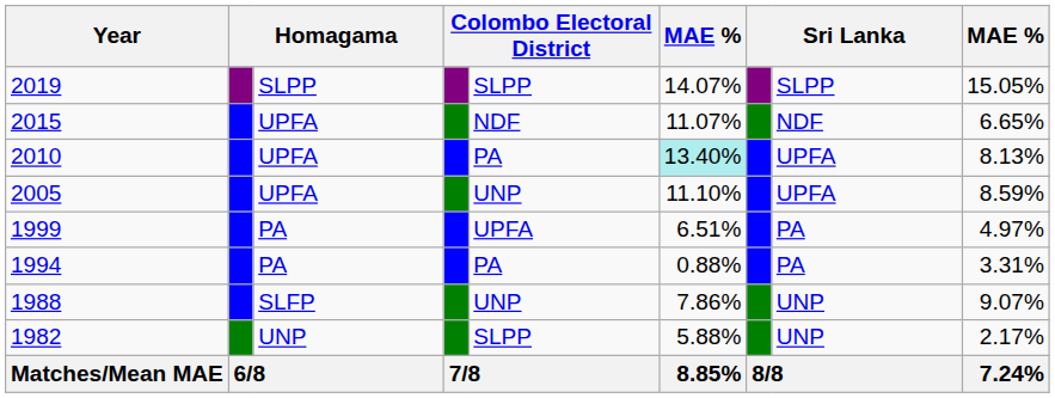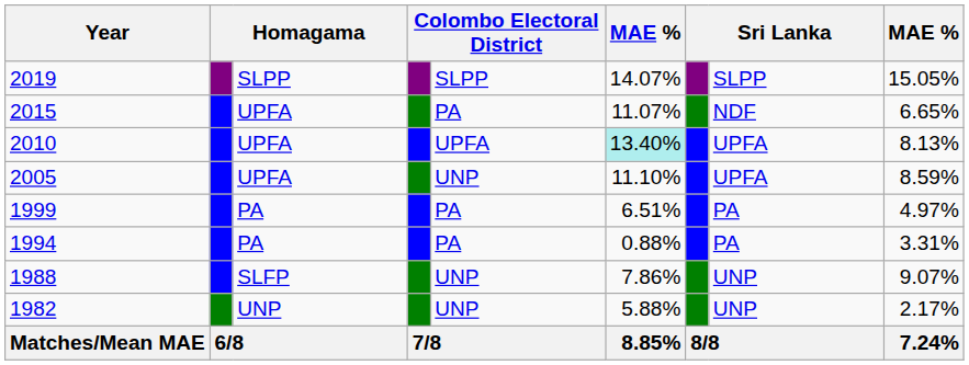 <table class="wikitable">
 <tr>
 <th>Year</th>
 <th colspan="2" width="144px">Homagama</th>
 <th colspan="2" width="144px"><a href='#'>Colombo Electoral District</a></th>
 <th><a href='#'>MAE</a> %</th>
 <th colspan="2" width="144px">Sri Lanka</th>
 <th>MAE %</th>
 </tr>
 <tr>
 <td><a href='#'>2019</a></td>
 <td style="background-color:purple;" width="10px"></td>
 <td style="text-align:left;"><a href='#'>SLPP</a></td>
 <td style="background-color:purple;" width="10px"></td>
 <td style="text-align:left;"><a href='#'>SLPP</a></td>
 <td style="text-align:right;">14.07%</td>
 <td style="background-color:purple;" width="10px"></td>
 <td style="text-align:left;"><a href='#'>SLPP</a></td>
 <td style="text-align:right;">15.05%</td>
 </tr>
 <tr>
 <td><a href='#'>2015</a></td>
 <td style="background-color:blue;" width="10px"></td>
 <td style="text-align:left;"><a href='#'>UPFA</a></td>
 <td style="background-color:green;" width="10px"></td>
-<td style="text-align:left;"><a href='#'>NDF</a></td>
+<td style="text-align:left;"><a href='#'>PA</a></td>
 <td style="text-align:right;">11.07%</td>
 <td style="background-color:green;" width="10px"></td>
 <td style="text-align:left;"><a href='#'>NDF</a></td>
 <td style="text-align:right;">6.65%</td>
 </tr>
 <tr>
 <td><a href='#'>2010</a></td>
 <td style="background-color:blue;" width="10px"></td>
 <td style="text-align:left;"><a href='#'>UPFA</a></td>
 <td style="background-color:blue;" width="10px"></td>
-<td style="text-align:left;"><a href='#'>PA</a></td>
+<td style="text-align:left;"><a href='#'>UPFA</a></td>
 <td style="background: paleturquoise; text-align:right;">13.40%</td>
 <td style="background-color:blue;" width="10px"></td>
 <td style="text-align:left;"><a href='#'>UPFA</a></td>
 <td style="text-align:right;">8.13%</td>
 </tr>
 <tr>
 <td><a href='#'>2005</a></td>
 <td style="background-color:blue;" width="10px"></td>
 <td style="text-align:left;"><a href='#'>UPFA</a></td>
 <td style="background-color:green;" width="10px"></td>
 <td style="text-align:left;"><a href='#'>UNP</a></td>
 <td style="text-align:right;">11.10%</td>
 <td style="background-color:blue;" width="10px"></td>
 <td style="text-align:left;"><a href='#'>UPFA</a></td>
 <td style="text-align:right;">8.59%</td>
 </tr>
 <tr>
 <td><a href='#'>1999</a></td>
 <td style="background-color:blue;" width="10px"></td>
 <td style="text-align:left;"><a href='#'>PA</a></td>
 <td style="background-color:blue;" width="10px"></td>
-<td style="text-align:left;"><a href='#'>UPFA</a></td>
+<td style="text-align:left;"><a href='#'>PA</a></td>
 <td style="text-align:right;">6.51%</td>
 <td style="background-color:blue;" width="10px"></td>
 <td style="text-align:left;"><a href='#'>PA</a></td>
 <td style="text-align:right;">4.97%</td>
 </tr>
 <tr>
 <td><a href='#'>1994</a></td>
 <td style="background-color:blue;" width="10px"></td>
 <td style="text-align:left;"><a href='#'>PA</a></td>
 <td style="background-color:blue;" width="10px"></td>
 <td style="text-align:left;"><a href='#'>PA</a></td>
 <td style="text-align:right;">0.88%</td>
 <td style="background-color:blue;" width="10px"></td>
 <td style="text-align:left;"><a href='#'>PA</a></td>
 <td style="text-align:right;">3.31%</td>
 </tr>
 <tr>
 <td><a href='#'>1988</a></td>
 <td style="background-color:blue;" width="10px"></td>
 <td style="text-align:left;"><a href='#'>SLFP</a></td>
 <td style="background-color:green;" width="10px"></td>
 <td style="text-align:left;"><a href='#'>UNP</a></td>
 <td style="text-align:right;">7.86%</td>
 <td style="background-color:green;" width="10px"></td>
 <td style="text-align:left;"><a href='#'>UNP</a></td>
 <td style="text-align:right;">9.07%</td>
 </tr>
 <tr>
 <td><a href='#'>1982</a></td>
 <td style="background-color:green;" width="10px"></td>
 <td style="text-align:left;"><a href='#'>UNP</a></td>
 <td style="background-color:green;" width="10px"></td>
-<td style="text-align:left;"><a href='#'>SLPP</a></td>
+<td style="text-align:left;"><a href='#'>UNP</a></td>
 <td style="text-align:right;">5.88%</td>
 <td style="background-color:green;" width="10px"></td>
 <td style="text-align:left;"><a href='#'>UNP</a></td>
 <td style="text-align:right;">2.17%</td>
 </tr>
 <tr>
 <th>Matches/Mean MAE</th>
 <th style="text-align:left;"colspan="2" width="144px">6/8</th>
 <th style="text-align:left;"colspan="2" width="144px">7/8</th>
 <th style="text-align:right;">8.85%</th>
 <th style="text-align:left;"colspan="2" width="144px">8/8</th>
 <th style="text-align:right;">7.24%</th>
 </tr>
 </table>
